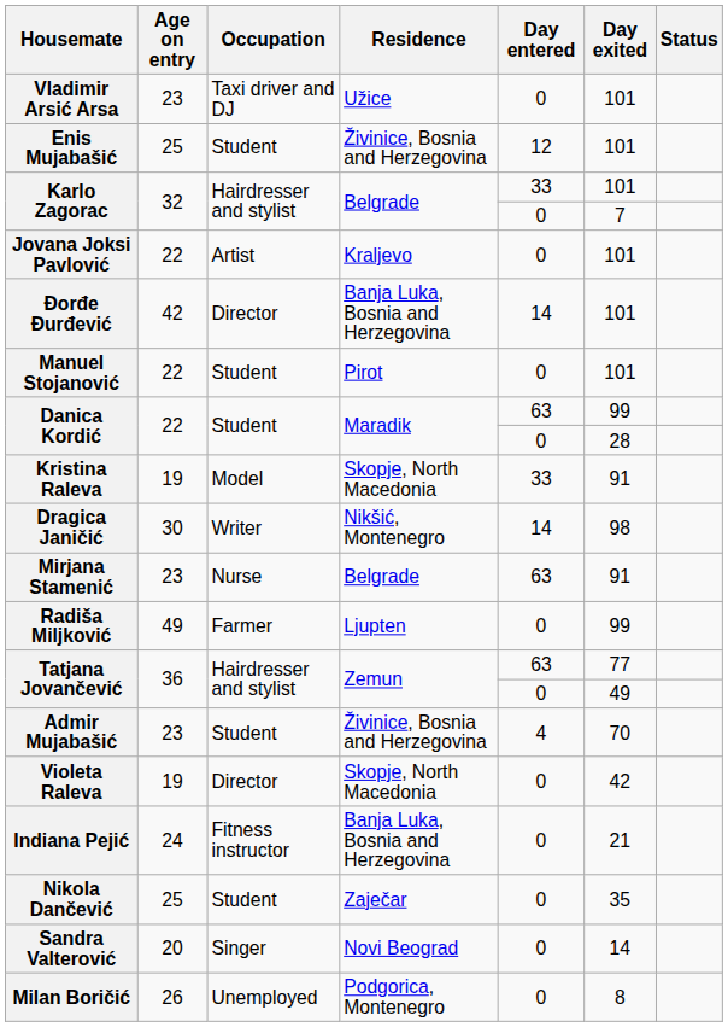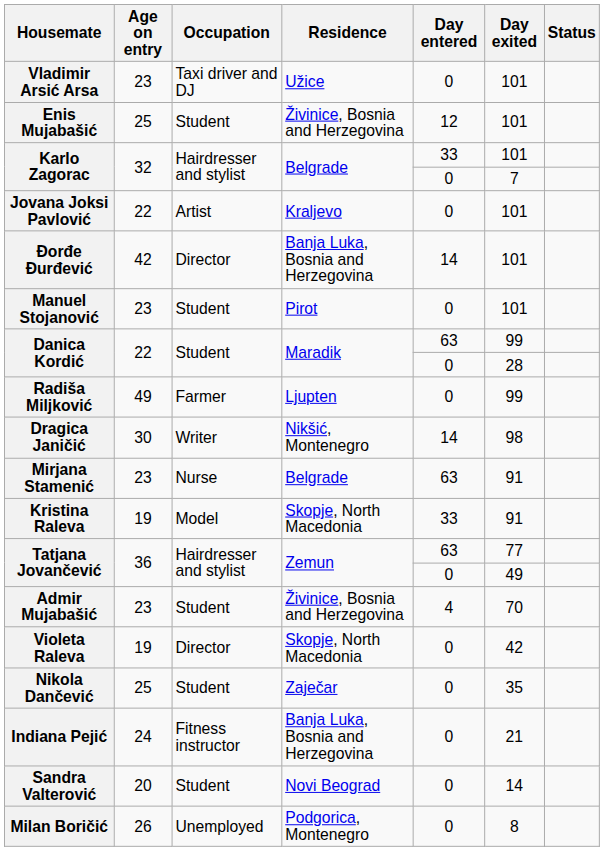 <table class="wikitable sortable" style="text-align:center; line-height:17px; width:auto;">
 <tr>
 <th>Housemate</th>
 <th>Age on entry</th>
 <th>Occupation</th>
 <th>Residence</th>
 <th>Day entered</th>
 <th>Day exited</th>
 <th>Status</th>
 </tr>
 <tr>
 <th>Vladimir Arsić Arsa</th>
 <td>23</td>
 <td align=left>Taxi driver and DJ</td>
 <td align=left><a href='#'>Užice</a></td>
 <td>0</td>
 <td>101</td>
 <td></td>
 </tr>
 <tr>
 <th>Enis Mujabašić</th>
 <td>25</td>
 <td align=left>Student</td>
 <td align=left><a href='#'>Živinice</a>, Bosnia and Herzegovina</td>
 <td>12</td>
 <td>101</td>
 <td></td>
 </tr>
 <tr>
 <th rowspan="2">Karlo Zagorac</th>
 <td rowspan="2">32</td>
 <td rowspan="2" align=left>Hairdresser and stylist</td>
 <td rowspan="2" align=left><a href='#'>Belgrade</a></td>
 <td>33</td>
 <td>101</td>
 <td></td>
 </tr>
 <tr>
 <td>0</td>
 <td>7</td>
 <td></td>
 </tr>
 <tr>
 <th>Jovana Joksi Pavlović</th>
 <td>22</td>
 <td align=left>Artist</td>
 <td align=left><a href='#'>Kraljevo</a></td>
 <td>0</td>
 <td>101</td>
 <td></td>
 </tr>
 <tr>
 <th>Đorđe Đurđević</th>
 <td>42</td>
 <td align=left>Director</td>
 <td align=left><a href='#'>Banja Luka</a>, Bosnia and Herzegovina</td>
 <td>14</td>
 <td>101</td>
 <td></td>
 </tr>
 <tr>
 <th>Manuel Stojanović</th>
-<td>22</td>
+<td>23</td>
 <td align=left>Student</td>
 <td align=left><a href='#'>Pirot</a></td>
 <td>0</td>
 <td>101</td>
 <td></td>
 </tr>
 <tr>
 <th rowspan="2">Danica Kordić</th>
 <td rowspan="2">22</td>
 <td rowspan="2" align=left>Student</td>
 <td rowspan="2" align=left><a href='#'>Maradik</a></td>
 <td>63</td>
 <td>99</td>
 <td></td>
 </tr>
 <tr>
 <td>0</td>
 <td>28</td>
 <td></td>
 </tr>
 <tr>
-<th>Kristina Raleva</th>
-<td>19</td>
-<td align=left>Model</td>
-<td align=left><a href='#'>Skopje</a>, North Macedonia</td>
-<td>33</td>
-<td>91</td>
+<th>Radiša Miljković</th>
+<td>49</td>
+<td align=left>Farmer</td>
+<td align=left><a href='#'>Ljupten</a></td>
+<td>0</td>
+<td>99</td>
 <td></td>
 </tr>
 <tr>
 <th>Dragica Janičić</th>
 <td>30</td>
 <td align=left>Writer</td>
 <td align=left><a href='#'>Nikšić</a>, Montenegro</td>
 <td>14</td>
 <td>98</td>
 <td></td>
 </tr>
 <tr>
 <th>Mirjana Stamenić</th>
 <td>23</td>
 <td align=left>Nurse</td>
 <td align=left><a href='#'>Belgrade</a></td>
 <td>63</td>
 <td>91</td>
 <td></td>
 </tr>
 <tr>
-<th>Radiša Miljković</th>
-<td>49</td>
-<td align=left>Farmer</td>
-<td align=left><a href='#'>Ljupten</a></td>
-<td>0</td>
-<td>99</td>
+<th>Kristina Raleva</th>
+<td>19</td>
+<td align=left>Model</td>
+<td align=left><a href='#'>Skopje</a>, North Macedonia</td>
+<td>33</td>
+<td>91</td>
 <td></td>
 </tr>
 <tr>
 <th rowspan="2">Tatjana Jovančević</th>
 <td rowspan="2">36</td>
 <td rowspan="2" align=left>Hairdresser and stylist</td>
 <td rowspan="2" align=left><a href='#'>Zemun</a></td>
 <td>63</td>
 <td>77</td>
 <td></td>
 </tr>
 <tr>
 <td>0</td>
 <td>49</td>
 <td></td>
 </tr>
 <tr>
 <th>Admir Mujabašić</th>
 <td>23</td>
 <td align=left>Student</td>
 <td align=left><a href='#'>Živinice</a>, Bosnia and Herzegovina</td>
 <td>4</td>
 <td>70</td>
 <td></td>
 </tr>
 <tr>
 <th>Violeta Raleva</th>
 <td>19</td>
 <td align=left>Director</td>
 <td align=left><a href='#'>Skopje</a>, North Macedonia</td>
 <td>0</td>
 <td>42</td>
 <td></td>
 </tr>
 <tr>
+<th>Nikola Dančević</th>
+<td>25</td>
+<td align=left>Student</td>
+<td align=left><a href='#'>Zaječar</a></td>
+<td>0</td>
+<td>35</td>
+<td></td>
+</tr>
+<tr>
 <th>Indiana Pejić</th>
 <td>24</td>
 <td align=left>Fitness instructor</td>
 <td align=left><a href='#'>Banja Luka</a>, Bosnia and Herzegovina</td>
 <td>0</td>
 <td>21</td>
 <td></td>
 </tr>
 <tr>
-<th>Nikola Dančević</th>
-<td>25</td>
-<td align=left>Student</td>
-<td align=left><a href='#'>Zaječar</a></td>
-<td>0</td>
-<td>35</td>
-<td></td>
-</tr>
-<tr>
 <th>Sandra Valterović</th>
 <td>20</td>
-<td align=left>Singer</td>
+<td align=left>Student</td>
 <td align=left><a href='#'>Novi Beograd</a></td>
 <td>0</td>
 <td>14</td>
 <td></td>
 </tr>
 <tr>
 <th>Milan Boričić</th>
 <td>26</td>
 <td align=left>Unemployed</td>
 <td align=left><a href='#'>Podgorica</a>, Montenegro</td>
 <td>0</td>
 <td>8</td>
 <td></td>
 </tr>
 </table>
